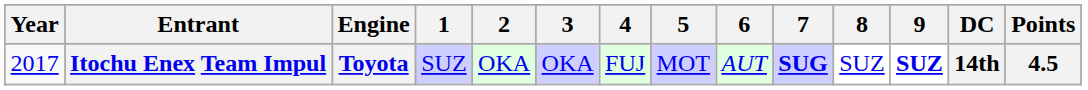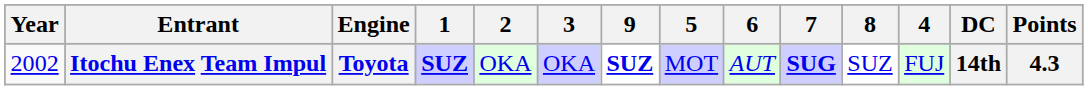 <table class="wikitable" style="text-align:center; font-size:85%">
 <tr>
 <th>Year</th>
 <th>Entrant</th>
 <th>Engine</th>
 <th>1</th>
 <th>2</th>
 <th>3</th>
-<th>4</th>
+<th>9</th>
 <th>5</th>
 <th>6</th>
 <th>7</th>
 <th>8</th>
-<th>9</th>
+<th>4</th>
 <th>DC</th>
 <th>Points</th>
 </tr>
 <tr>
-<td><a href='#'>2017</a></td>
+<td><a href='#'>2002</a></td>
 <th nowrap><a href='#'>Itochu Enex</a> <a href='#'>Team Impul</a></th>
 <th><a href='#'>Toyota</a></th>
-<td style="background:#CFCFFF;"><a href='#'>SUZ</a><br></td>
+<td style="background:#CFCFFF;"><strong><a href='#'>SUZ</a><br></strong></td>
 <td style="background:#DFFFDF;"><a href='#'>OKA</a><br></td>
 <td style="background:#CFCFFF;"><a href='#'>OKA</a><br></td>
-<td style="background:#DFFFDF;"><a href='#'>FUJ</a><br></td>
+<td style="background:#FFFFFF;"><strong><a href='#'>SUZ</a></strong><br></td>
 <td style="background:#CFCFFF;"><a href='#'>MOT</a><br></td>
 <td style="background:#DFFFDF;"><em><a href='#'>AUT</a></em><br></td>
 <td style="background:#CFCFFF;"><strong><a href='#'>SUG</a><br></strong></td>
 <td style="background:#FFFFFF;"><a href='#'>SUZ</a><br></td>
-<td style="background:#FFFFFF;"><strong><a href='#'>SUZ</a></strong><br></td>
+<td style="background:#DFFFDF;"><a href='#'>FUJ</a><br></td>
 <th>14th</th>
-<th>4.5</th>
+<th>4.3</th>
 </tr>
 </table>
